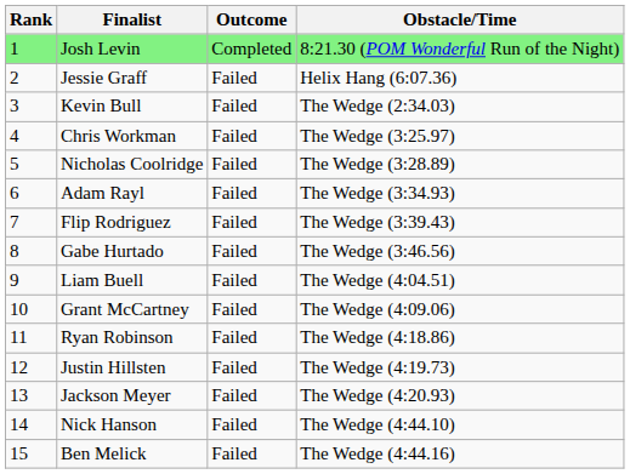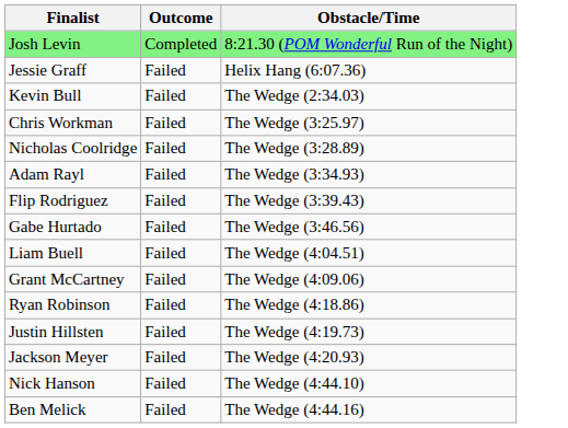 <table class="wikitable">
 <tr>
-<th>Rank</th>
 <th>Finalist</th>
 <th>Outcome</th>
 <th>Obstacle/Time</th>
 </tr>
 <tr style="background-color:#82f282">
-<td>1</td>
 <td>Josh Levin</td>
 <td>Completed</td>
 <td>8:21.30 (<em><a href='#'>POM Wonderful</a></em> Run of the Night)</td>
 </tr>
 <tr>
-<td>2</td>
 <td>Jessie Graff</td>
 <td>Failed</td>
 <td>Helix Hang (6:07.36)</td>
 </tr>
 <tr>
-<td>3</td>
 <td>Kevin Bull</td>
 <td>Failed</td>
 <td>The Wedge (2:34.03)</td>
 </tr>
 <tr>
-<td>4</td>
 <td>Chris Workman</td>
 <td>Failed</td>
 <td>The Wedge (3:25.97)</td>
 </tr>
 <tr>
-<td>5</td>
 <td>Nicholas Coolridge</td>
 <td>Failed</td>
 <td>The Wedge (3:28.89)</td>
 </tr>
 <tr>
-<td>6</td>
 <td>Adam Rayl</td>
 <td>Failed</td>
 <td>The Wedge (3:34.93)</td>
 </tr>
 <tr>
-<td>7</td>
 <td>Flip Rodriguez</td>
 <td>Failed</td>
 <td>The Wedge (3:39.43)</td>
 </tr>
 <tr>
-<td>8</td>
 <td>Gabe Hurtado</td>
 <td>Failed</td>
 <td>The Wedge (3:46.56)</td>
 </tr>
 <tr>
-<td>9</td>
 <td>Liam Buell</td>
 <td>Failed</td>
 <td>The Wedge (4:04.51)</td>
 </tr>
 <tr>
-<td>10</td>
 <td>Grant McCartney</td>
 <td>Failed</td>
 <td>The Wedge (4:09.06)</td>
 </tr>
 <tr>
-<td>11</td>
 <td>Ryan Robinson</td>
 <td>Failed</td>
 <td>The Wedge (4:18.86)</td>
 </tr>
 <tr>
-<td>12</td>
 <td>Justin Hillsten</td>
 <td>Failed</td>
 <td>The Wedge (4:19.73)</td>
 </tr>
 <tr>
-<td>13</td>
 <td>Jackson Meyer</td>
 <td>Failed</td>
 <td>The Wedge (4:20.93)</td>
 </tr>
 <tr>
-<td>14</td>
 <td>Nick Hanson</td>
 <td>Failed</td>
 <td>The Wedge (4:44.10)</td>
 </tr>
 <tr>
-<td>15</td>
 <td>Ben Melick</td>
 <td>Failed</td>
 <td>The Wedge (4:44.16)</td>
 </tr>
 </table>
